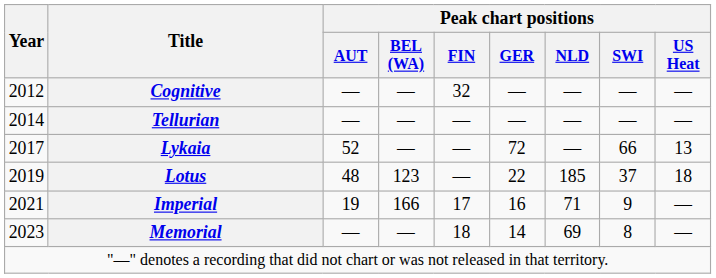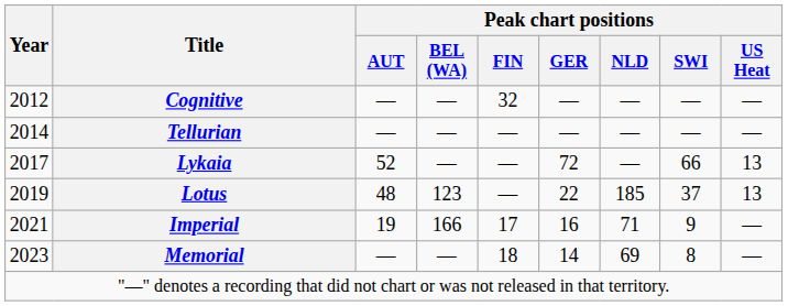 <table class="wikitable plainrowheaders" style="text-align:center;">
 <tr>
 <th scope="col" rowspan="2">Year</th>
 <th scope="col" rowspan="2" style="width:15em;">Title</th>
 <th scope="col" colspan="10">Peak chart positions</th>
 </tr>
 <tr>
 <th scope="col" style="width:3em;font-size:90%;"><a href='#'>AUT</a><br></th>
 <th scope="col" style="width:3em;font-size:90%;"><a href='#'>BEL<br>(WA)</a><br></th>
 <th scope="col" style="width:3em;font-size:90%;"><a href='#'>FIN</a><br></th>
 <th scope="col" style="width:3em;font-size:90%;"><a href='#'>GER</a><br></th>
 <th scope="col" style="width:3em;font-size:90%;"><a href='#'>NLD</a><br></th>
 <th scope="col" style="width:3em;font-size:90%;"><a href='#'>SWI</a><br></th>
 <th scope="col" style="width:3em;font-size:90%;"><a href='#'>US Heat</a><br></th>
 </tr>
 <tr>
 <td>2012</td>
 <th scope="row"><em><a href='#'>Cognitive</a></em></th>
 <td style="text-align:center;">—</td>
 <td style="text-align:center;">—</td>
 <td style="text-align:center;">32</td>
 <td style="text-align:center;">—</td>
 <td style="text-align:center;">—</td>
 <td style="text-align:center;">—</td>
 <td style="text-align:center;">—</td>
 </tr>
 <tr>
 <td>2014</td>
 <th scope="row"><em><a href='#'>Tellurian</a></em></th>
 <td style="text-align:center;">—</td>
 <td style="text-align:center;">—</td>
 <td style="text-align:center;">—</td>
 <td style="text-align:center;">—</td>
 <td style="text-align:center;">—</td>
 <td style="text-align:center;">—</td>
 <td style="text-align:center;">—</td>
 </tr>
 <tr>
 <td>2017</td>
 <th scope="row"><em><a href='#'>Lykaia</a></em></th>
 <td style="text-align:center;">52</td>
 <td style="text-align:center;">—</td>
 <td style="text-align:center;">—</td>
 <td style="text-align:center;">72</td>
 <td style="text-align:center;">—</td>
 <td style="text-align:center;">66</td>
 <td style="text-align:center;">13</td>
 </tr>
 <tr>
 <td>2019</td>
 <th scope="row"><em><a href='#'>Lotus</a></em></th>
 <td style="text-align:center;">48</td>
 <td style="text-align:center;">123</td>
 <td style="text-align:center;">—</td>
 <td style="text-align:center;">22</td>
 <td style="text-align:center;">185</td>
 <td style="text-align:center;">37</td>
-<td style="text-align:center;">18</td>
+<td style="text-align:center;">13</td>
 </tr>
 <tr>
 <td>2021</td>
 <th scope="row"><em><a href='#'>Imperial</a></em></th>
 <td style="text-align:center;">19</td>
 <td style="text-align:center;">166</td>
 <td style="text-align:center;">17</td>
 <td style="text-align:center;">16</td>
 <td style="text-align:center;">71</td>
 <td style="text-align:center;">9</td>
 <td style="text-align:center;">—</td>
 </tr>
 <tr>
 <td>2023</td>
 <th scope="row"><em><a href='#'>Memorial</a></em></th>
 <td style="text-align:center;">—</td>
 <td style="text-align:center;">—</td>
 <td style="text-align:center;">18<br></td>
 <td style="text-align:center;">14</td>
 <td style="text-align:center;">69</td>
 <td style="text-align:center;">8</td>
 <td style="text-align:center;">—</td>
 </tr>
 <tr>
 <td colspan="15" style="font-size:90%">"—" denotes a recording that did not chart or was not released in that territory.</td>
 </tr>
 </table>
